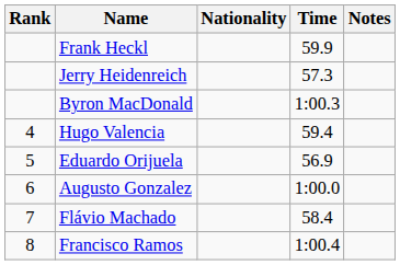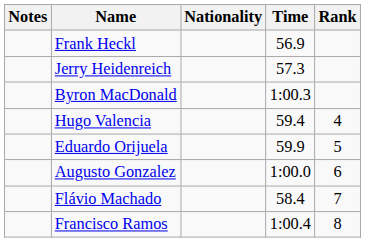 <table class="wikitable sortable" style="text-align:center">
 <tr>
-<th>Rank</th>
+<th>Notes</th>
 <th>Name</th>
 <th>Nationality</th>
 <th>Time</th>
-<th>Notes</th>
+<th>Rank</th>
 </tr>
 <tr>
 <td></td>
 <td align=left><a href='#'>Frank Heckl</a></td>
 <td align=left></td>
-<td>59.9</td>
+<td>56.9</td>
 <td></td>
 </tr>
 <tr>
 <td></td>
 <td align=left><a href='#'>Jerry Heidenreich</a></td>
 <td align=left></td>
 <td>57.3</td>
 <td></td>
 </tr>
 <tr>
 <td></td>
 <td align=left><a href='#'>Byron MacDonald</a></td>
 <td align=left></td>
 <td>1:00.3</td>
 <td></td>
 </tr>
 <tr>
-<td>4</td>
+<td></td>
 <td align=left><a href='#'>Hugo Valencia</a></td>
 <td align=left></td>
 <td>59.4</td>
-<td></td>
+<td>4</td>
 </tr>
 <tr>
-<td>5</td>
+<td></td>
 <td align=left><a href='#'>Eduardo Orijuela</a></td>
 <td align=left></td>
-<td>56.9</td>
-<td></td>
+<td>59.9</td>
+<td>5</td>
 </tr>
 <tr>
-<td>6</td>
+<td></td>
 <td align=left><a href='#'>Augusto Gonzalez</a></td>
 <td align=left></td>
 <td>1:00.0</td>
-<td></td>
+<td>6</td>
 </tr>
 <tr>
-<td>7</td>
+<td></td>
 <td align=left><a href='#'>Flávio Machado</a></td>
 <td align=left></td>
 <td>58.4</td>
-<td></td>
+<td>7</td>
 </tr>
 <tr>
-<td>8</td>
+<td></td>
 <td align=left><a href='#'>Francisco Ramos</a></td>
 <td align=left></td>
 <td>1:00.4</td>
-<td></td>
+<td>8</td>
 </tr>
 </table>
